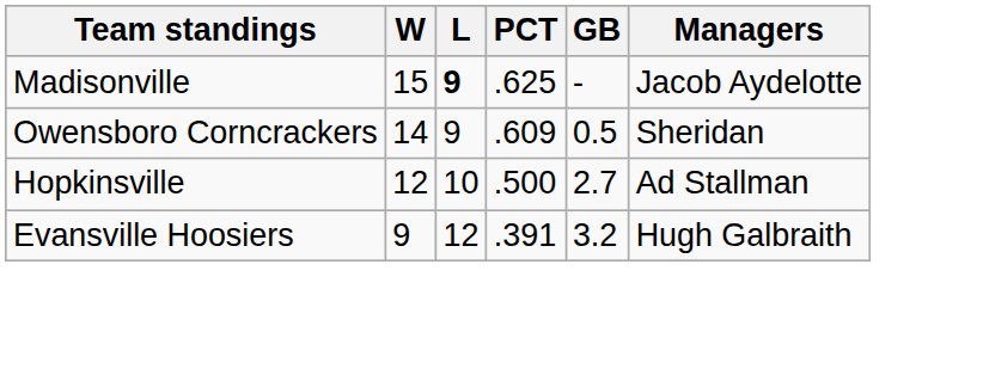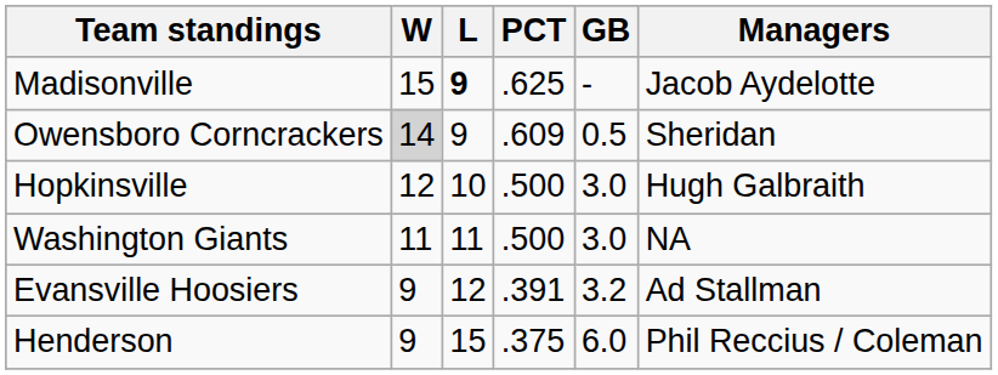 <table class="wikitable">
 <tr>
 <th>Team standings</th>
 <th>W</th>
 <th>L</th>
 <th>PCT</th>
 <th>GB</th>
 <th>Managers</th>
 </tr>
 <tr>
 <td>Madisonville</td>
 <td>15</td>
 <td><strong>9</strong></td>
 <td>.625</td>
 <td>-</td>
 <td>Jacob Aydelotte</td>
 </tr>
 <tr>
 <td>Owensboro Corncrackers</td>
-<td>14</td>
+<td style="background: lightgrey;">14</td>
 <td>9</td>
 <td>.609</td>
 <td>0.5</td>
 <td>Sheridan</td>
 </tr>
 <tr>
 <td>Hopkinsville</td>
 <td>12</td>
 <td>10</td>
 <td>.500</td>
-<td>2.7</td>
-<td>Ad Stallman</td>
+<td>3.0</td>
+<td>Hugh Galbraith</td>
+</tr>
+<tr>
+<td>Washington Giants</td>
+<td>11</td>
+<td>11</td>
+<td>.500</td>
+<td>3.0</td>
+<td>NA</td>
 </tr>
 <tr>
 <td>Evansville Hoosiers</td>
 <td>9</td>
 <td>12</td>
 <td>.391</td>
 <td>3.2</td>
-<td>Hugh Galbraith</td>
+<td>Ad Stallman</td>
+</tr>
+<tr>
+<td>Henderson</td>
+<td>9</td>
+<td>15</td>
+<td>.375</td>
+<td>6.0</td>
+<td>Phil Reccius / Coleman</td>
 </tr>
 </table>
